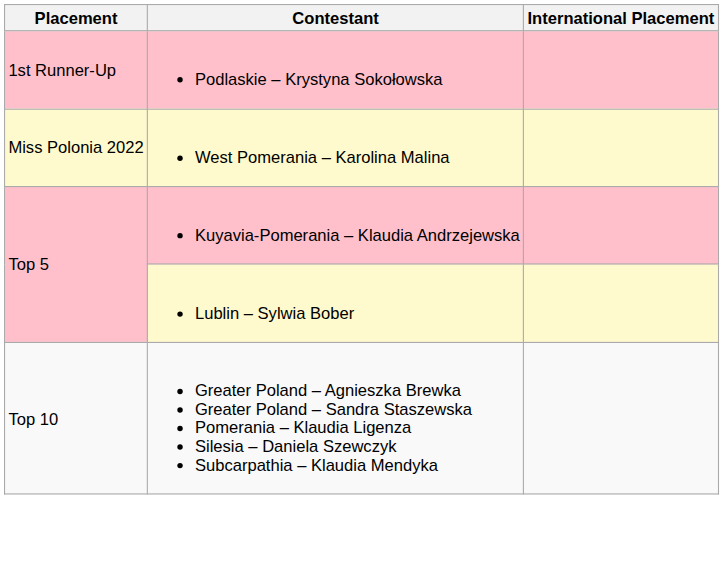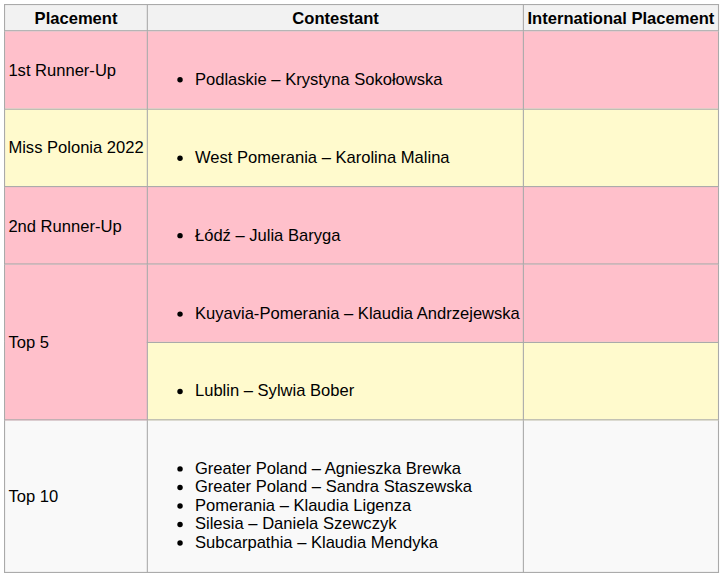 <table class="wikitable sortable" style="font-size: 95%;">
 <tr>
 <th>Placement</th>
 <th>Contestant</th>
 <th>International Placement</th>
 </tr>
 <tr style="background:pink;">
 <td>1st Runner-Up</td>
 <td><br><ul><li>Podlaskie – Krystyna Sokołowska</li></ul></td>
 <td></td>
 </tr>
 <tr style="background:#FFFACD;">
 <td>Miss Polonia 2022</td>
 <td><br><ul><li>West Pomerania – Karolina Malina</li></ul></td>
 <td><br></td>
 </tr>
 <tr style="background:pink;">
+<td>2nd Runner-Up</td>
+<td><br><ul><li>Łódź – Julia Baryga</li></ul></td>
+<td></td>
+</tr>
+<tr style="background:pink;">
 <td rowspan="2">Top 5</td>
 <td><br><ul><li>Kuyavia-Pomerania – Klaudia Andrzejewska</li></ul></td>
 <td></td>
 </tr>
 <tr style="background:#FFFACD;">
 <td><br><ul><li>Lublin – Sylwia Bober</li></ul></td>
 <td></td>
 </tr>
 <tr>
 <td>Top 10</td>
 <td><br><ul><li>Greater Poland – Agnieszka Brewka</li><li>Greater Poland – Sandra Staszewska</li><li>Pomerania – Klaudia Ligenza</li><li>Silesia – Daniela Szewczyk</li><li>Subcarpathia – Klaudia Mendyka</li></ul></td>
 </tr>
 </table>
